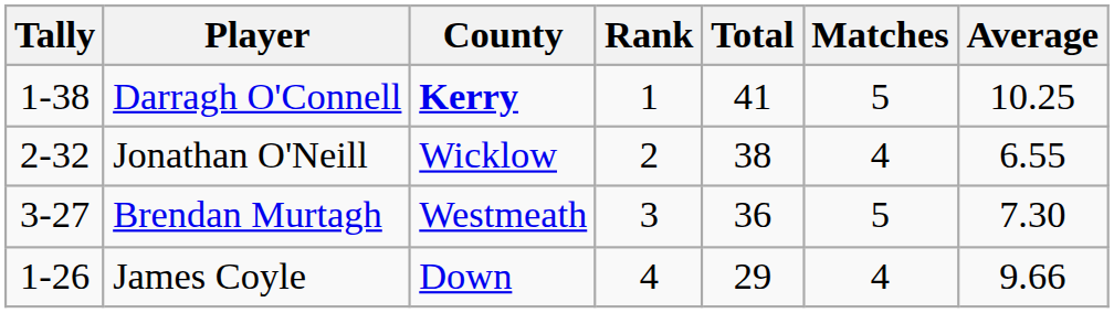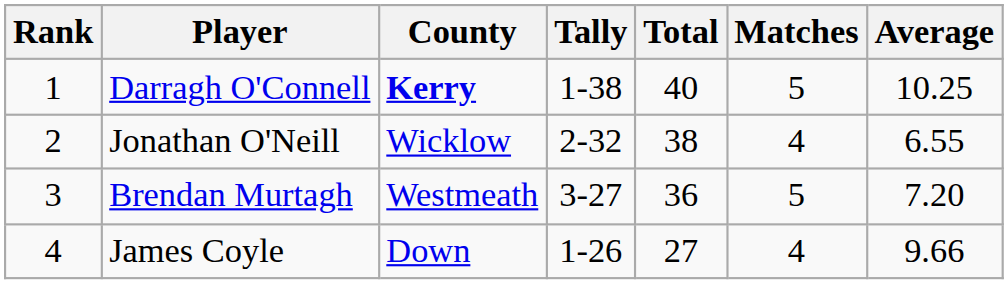 <table class="wikitable">
 <tr>
-<th>Tally</th>
+<th>Rank</th>
 <th>Player</th>
 <th>County</th>
-<th>Rank</th>
+<th>Tally</th>
 <th>Total</th>
 <th>Matches</th>
 <th>Average</th>
 </tr>
 <tr>
-<td align="center">1-38</td>
+<td rowspan="1" align="center">1</td>
 <td><a href='#'>Darragh O'Connell</a></td>
 <td><strong><a href='#'>Kerry</a></strong></td>
-<td rowspan="1" align="center">1</td>
-<td align="center">41</td>
+<td align="center">1-38</td>
+<td align="center">40</td>
 <td align="center">5</td>
 <td align="center">10.25</td>
 </tr>
 <tr>
-<td align="center">2-32</td>
+<td rowspan="1" align="center">2</td>
 <td>Jonathan O'Neill</td>
 <td><a href='#'>Wicklow</a></td>
-<td rowspan="1" align="center">2</td>
+<td align="center">2-32</td>
 <td align="center">38</td>
 <td align="center">4</td>
 <td align="center">6.55</td>
 </tr>
 <tr>
-<td align="center">3-27</td>
+<td rowspan="1" align="center">3</td>
 <td><a href='#'>Brendan Murtagh</a></td>
 <td><a href='#'>Westmeath</a></td>
-<td rowspan="1" align="center">3</td>
+<td align="center">3-27</td>
 <td align="center">36</td>
 <td align="center">5</td>
-<td align="center">7.30</td>
+<td align="center">7.20</td>
 </tr>
 <tr>
-<td align="center">1-26</td>
+<td rowspan="1" align="center">4</td>
 <td>James Coyle</td>
 <td><a href='#'>Down</a></td>
-<td rowspan="1" align="center">4</td>
-<td align="center">29</td>
+<td align="center">1-26</td>
+<td align="center">27</td>
 <td align="center">4</td>
 <td align="center">9.66</td>
 </tr>
 </table>
